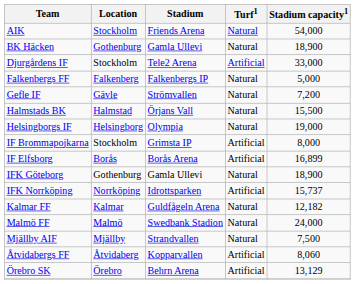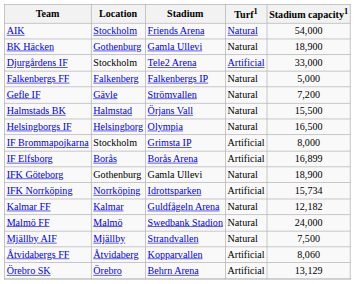 <table class="wikitable sortable" style="text-align: left;">
 <tr>
 <th>Team</th>
 <th>Location</th>
 <th>Stadium</th>
 <th>Turf<sup>1</sup></th>
 <th>Stadium capacity<sup>1</sup></th>
 </tr>
 <tr>
 <td><a href='#'>AIK</a></td>
 <td><a href='#'>Stockholm</a></td>
 <td><a href='#'>Friends Arena</a></td>
 <td><a href='#'>Natural</a></td>
 <td align="center">54,000</td>
 </tr>
 <tr>
 <td><a href='#'>BK Häcken</a></td>
 <td><a href='#'>Gothenburg</a></td>
 <td><a href='#'>Gamla Ullevi</a></td>
 <td>Natural</td>
 <td align="center">18,900</td>
 </tr>
 <tr>
 <td><a href='#'>Djurgårdens IF</a></td>
 <td>Stockholm</td>
 <td><a href='#'>Tele2 Arena</a></td>
 <td><a href='#'>Artificial</a></td>
 <td align="center">33,000</td>
 </tr>
 <tr>
 <td><a href='#'>Falkenbergs FF</a></td>
 <td><a href='#'>Falkenberg</a></td>
 <td><a href='#'>Falkenbergs IP</a></td>
 <td>Natural</td>
 <td align="center">5,000</td>
 </tr>
 <tr>
 <td><a href='#'>Gefle IF</a></td>
 <td><a href='#'>Gävle</a></td>
 <td><a href='#'>Strömvallen</a></td>
 <td>Natural</td>
 <td align="center">7,200</td>
 </tr>
 <tr>
 <td><a href='#'>Halmstads BK</a></td>
 <td><a href='#'>Halmstad</a></td>
 <td><a href='#'>Örjans Vall</a></td>
 <td>Natural</td>
 <td align="center">15,500</td>
 </tr>
 <tr>
 <td><a href='#'>Helsingborgs IF</a></td>
 <td><a href='#'>Helsingborg</a></td>
 <td><a href='#'>Olympia</a></td>
 <td>Natural</td>
-<td align="center">19,000</td>
+<td align="center">16,500</td>
 </tr>
 <tr>
 <td><a href='#'>IF Brommapojkarna</a></td>
 <td>Stockholm</td>
 <td><a href='#'>Grimsta IP</a></td>
 <td>Artificial</td>
 <td align="center">8,000</td>
 </tr>
 <tr>
 <td><a href='#'>IF Elfsborg</a></td>
 <td><a href='#'>Borås</a></td>
 <td><a href='#'>Borås Arena</a></td>
 <td>Artificial</td>
 <td align="center">16,899</td>
 </tr>
 <tr>
 <td><a href='#'>IFK Göteborg</a></td>
 <td>Gothenburg</td>
 <td>Gamla Ullevi</td>
 <td>Natural</td>
 <td align="center">18,900</td>
 </tr>
 <tr>
 <td><a href='#'>IFK Norrköping</a></td>
 <td><a href='#'>Norrköping</a></td>
 <td><a href='#'>Idrottsparken</a></td>
 <td>Artificial</td>
-<td align="center">15,737</td>
+<td align="center">15,734</td>
 </tr>
 <tr>
 <td><a href='#'>Kalmar FF</a></td>
 <td><a href='#'>Kalmar</a></td>
 <td><a href='#'>Guldfågeln Arena</a></td>
 <td>Natural</td>
 <td align="center">12,182</td>
 </tr>
 <tr>
 <td><a href='#'>Malmö FF</a></td>
 <td><a href='#'>Malmö</a></td>
 <td><a href='#'>Swedbank Stadion</a></td>
 <td>Natural</td>
 <td align="center">24,000</td>
 </tr>
 <tr>
 <td><a href='#'>Mjällby AIF</a></td>
 <td><a href='#'>Mjällby</a></td>
 <td><a href='#'>Strandvallen</a></td>
 <td>Natural</td>
 <td align="center">7,500</td>
 </tr>
 <tr>
 <td><a href='#'>Åtvidabergs FF</a></td>
 <td><a href='#'>Åtvidaberg</a></td>
 <td><a href='#'>Kopparvallen</a></td>
 <td>Artificial</td>
 <td align="center">8,060</td>
 </tr>
 <tr>
 <td><a href='#'>Örebro SK</a></td>
 <td><a href='#'>Örebro</a></td>
 <td><a href='#'>Behrn Arena</a></td>
 <td>Artificial</td>
 <td align="center">13,129</td>
 </tr>
 <tr>
 </tr>
 </table>
